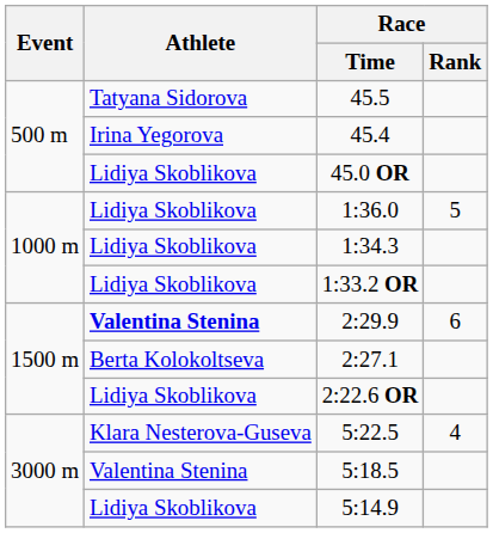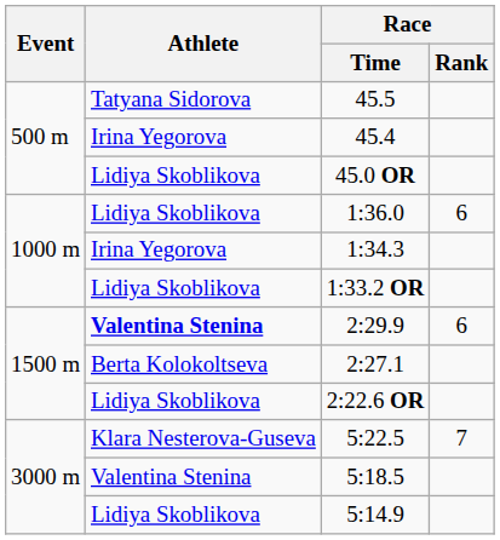 <table class="wikitable" border="1" style="font-size:90%">
 <tr>
 <th rowspan=2>Event</th>
 <th rowspan=2>Athlete</th>
 <th colspan=2>Race</th>
 </tr>
 <tr>
 <th>Time</th>
 <th>Rank</th>
 </tr>
 <tr>
 <td rowspan=3>500 m</td>
 <td><a href='#'>Tatyana Sidorova</a></td>
 <td align=center>45.5</td>
 <td align=center></td>
 </tr>
 <tr>
 <td><a href='#'>Irina Yegorova</a></td>
 <td align=center>45.4</td>
 <td align=center></td>
 </tr>
 <tr>
 <td><a href='#'>Lidiya Skoblikova</a></td>
 <td align=center>45.0 <strong>OR</strong></td>
 <td align=center></td>
 </tr>
 <tr>
 <td rowspan=3>1000 m</td>
 <td><a href='#'>Lidiya Skoblikova</a></td>
 <td align=center>1:36.0</td>
-<td align=center>5</td>
+<td align=center>6</td>
 </tr>
 <tr>
-<td><a href='#'>Lidiya Skoblikova</a></td>
+<td><a href='#'>Irina Yegorova</a></td>
 <td align=center>1:34.3</td>
 <td align=center></td>
 </tr>
 <tr>
 <td><a href='#'>Lidiya Skoblikova</a></td>
 <td align=center>1:33.2 <strong>OR</strong></td>
 <td align=center></td>
 </tr>
 <tr>
 <td rowspan=3>1500 m</td>
 <td><strong><a href='#'>Valentina Stenina</a></strong></td>
 <td align=center>2:29.9</td>
 <td align=center>6</td>
 </tr>
 <tr>
 <td><a href='#'>Berta Kolokoltseva</a></td>
 <td align=center>2:27.1</td>
 <td align=center></td>
 </tr>
 <tr>
 <td><a href='#'>Lidiya Skoblikova</a></td>
 <td align=center>2:22.6 <strong>OR</strong></td>
 <td align=center></td>
 </tr>
 <tr>
 <td rowspan=3>3000 m</td>
 <td><a href='#'>Klara Nesterova-Guseva</a></td>
 <td align=center>5:22.5</td>
-<td align=center>4</td>
+<td align=center>7</td>
 </tr>
 <tr>
 <td><a href='#'>Valentina Stenina</a></td>
 <td align=center>5:18.5</td>
 <td align=center></td>
 </tr>
 <tr>
 <td><a href='#'>Lidiya Skoblikova</a></td>
 <td align=center>5:14.9</td>
 <td align=center></td>
 </tr>
 </table>
